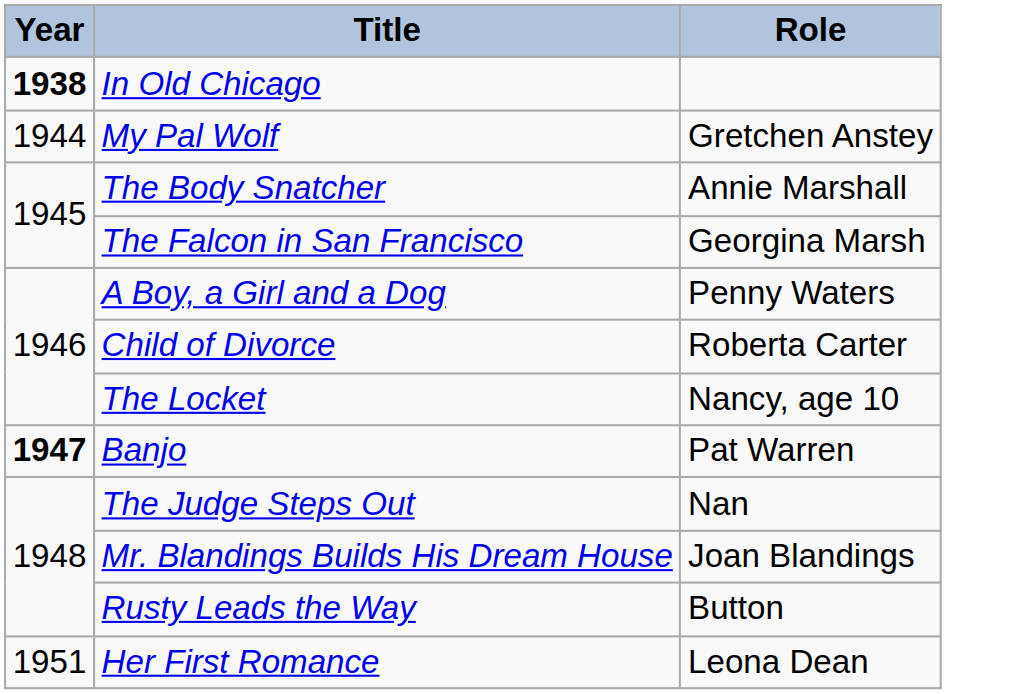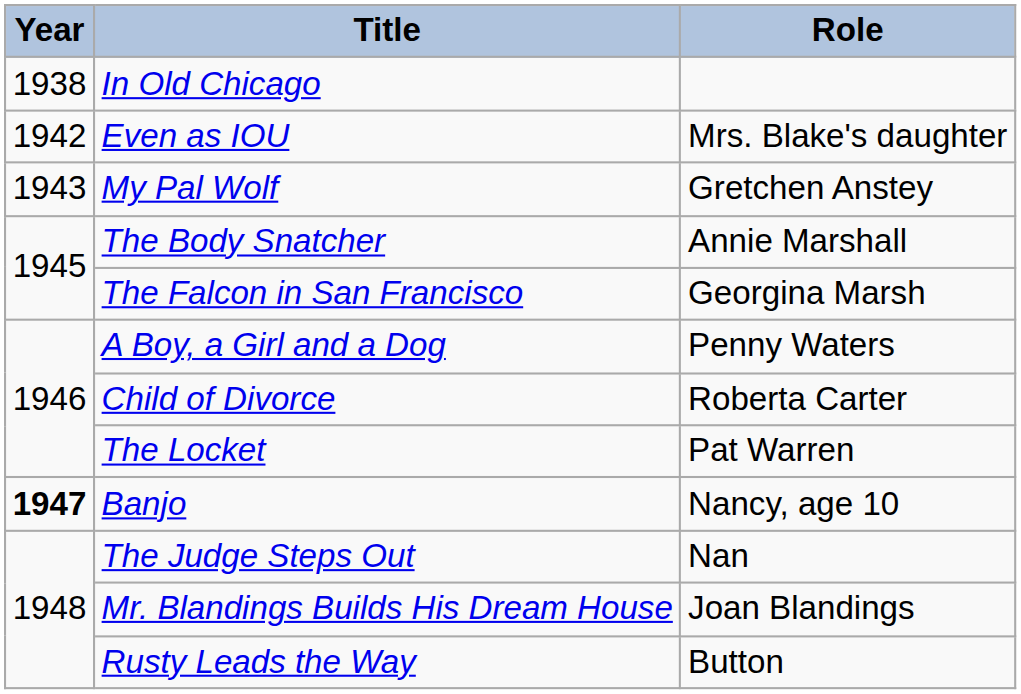 <table class="wikitable">
 <tr>
 <th style="background:#B0C4DE;">Year</th>
 <th style="background:#B0C4DE;">Title</th>
 <th style="background:#B0C4DE;">Role</th>
 </tr>
 <tr>
-<td rowspan=1><strong>1938</strong></td>
+<td rowspan=1>1938</td>
 <td><em><a href='#'>In Old Chicago</a></em></td>
 </tr>
 <tr>
-<td rowspan=1>1944</td>
+<td rowspan=1>1942</td>
+<td><em><a href='#'>Even as IOU</a></em></td>
+<td>Mrs. Blake's daughter</td>
+</tr>
+<tr>
+<td rowspan=1>1943</td>
 <td><em><a href='#'>My Pal Wolf</a></em></td>
 <td>Gretchen Anstey</td>
 </tr>
 <tr>
 <td rowspan=2>1945</td>
 <td><em><a href='#'>The Body Snatcher</a></em></td>
 <td>Annie Marshall</td>
 </tr>
 <tr>
 <td><em><a href='#'>The Falcon in San Francisco</a></em></td>
 <td>Georgina Marsh</td>
 </tr>
 <tr>
 <td rowspan=3>1946</td>
 <td><em><a href='#'>A Boy, a Girl and a Dog</a></em></td>
 <td>Penny Waters</td>
 </tr>
 <tr>
 <td><em><a href='#'>Child of Divorce</a></em></td>
 <td>Roberta Carter</td>
 </tr>
 <tr>
 <td><em><a href='#'>The Locket</a></em></td>
-<td>Nancy, age 10</td>
+<td>Pat Warren</td>
 </tr>
 <tr>
 <td rowspan=1><strong>1947</strong></td>
 <td><em><a href='#'>Banjo</a></em></td>
-<td>Pat Warren</td>
+<td>Nancy, age 10</td>
 </tr>
 <tr>
 <td rowspan=3>1948</td>
 <td><em><a href='#'>The Judge Steps Out</a></em></td>
 <td>Nan</td>
 </tr>
 <tr>
 <td><em><a href='#'>Mr. Blandings Builds His Dream House</a></em></td>
 <td>Joan Blandings</td>
 </tr>
 <tr>
 <td><em><a href='#'>Rusty Leads the Way</a></em></td>
 <td>Button</td>
 </tr>
-<tr>
-<td rowspan=1>1951</td>
-<td><em><a href='#'>Her First Romance</a></em></td>
-<td>Leona Dean</td>
-</tr>
 </table>
